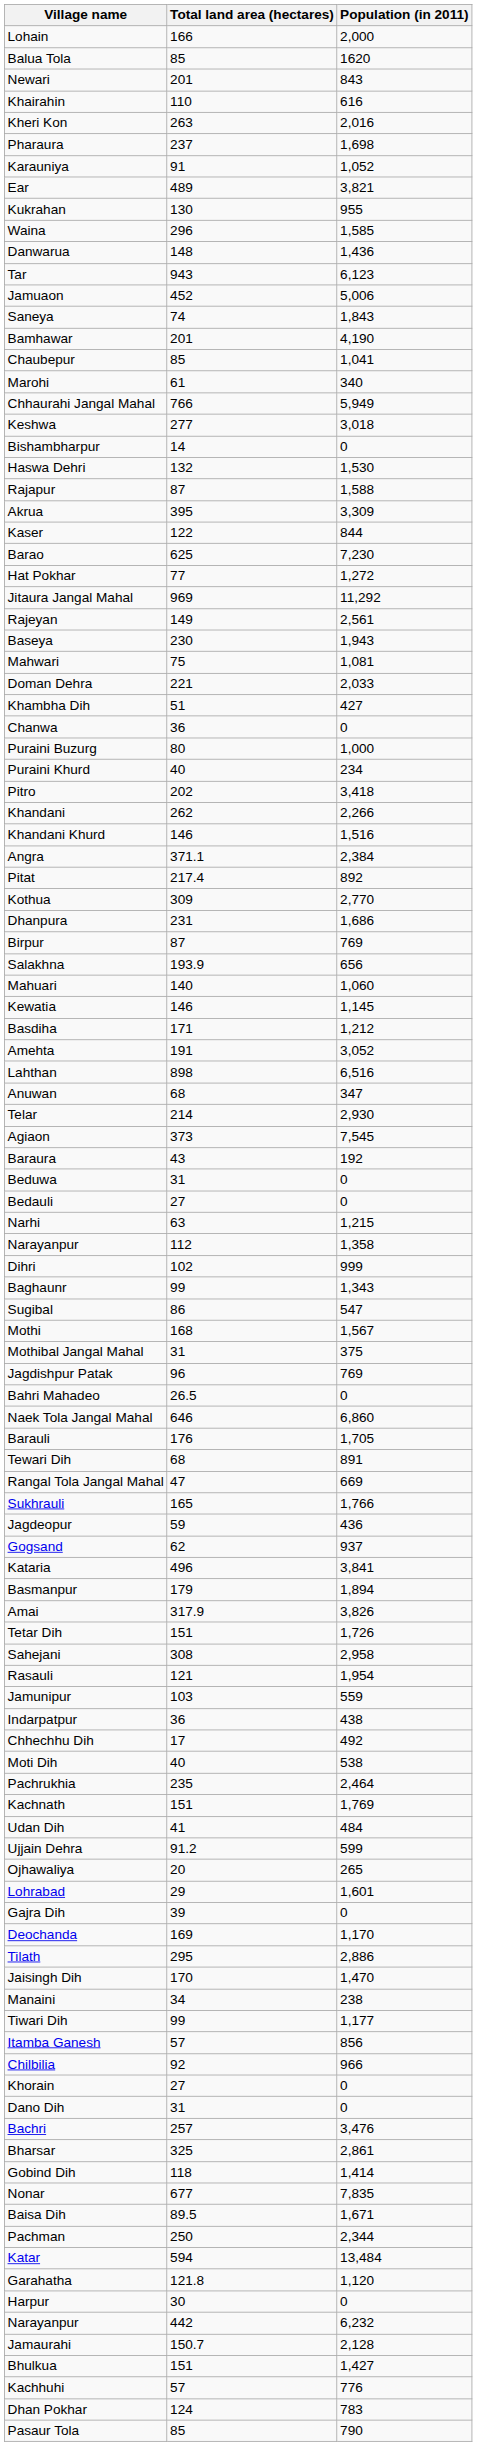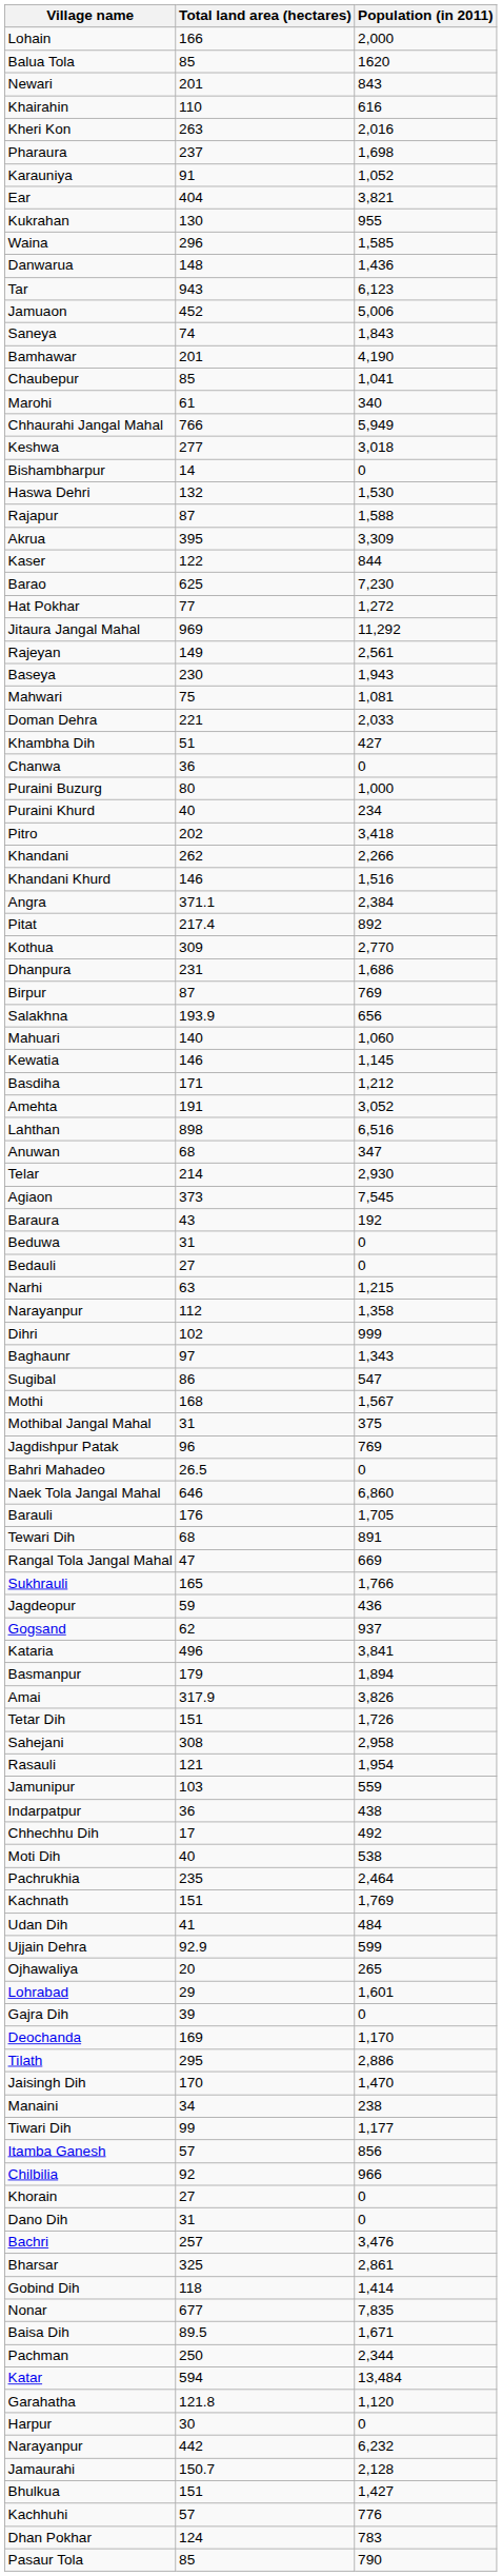 <table class="wikitable sortable">
 <tr>
 <th>Village name</th>
 <th>Total land area (hectares)</th>
 <th>Population (in 2011)</th>
 </tr>
 <tr>
 <td>Lohain</td>
 <td>166</td>
 <td>2,000</td>
 </tr>
 <tr>
 <td>Balua Tola</td>
 <td>85</td>
 <td>1620</td>
 </tr>
 <tr>
 <td>Newari</td>
 <td>201</td>
 <td>843</td>
 </tr>
 <tr>
 <td>Khairahin</td>
 <td>110</td>
 <td>616</td>
 </tr>
 <tr>
 <td>Kheri Kon</td>
 <td>263</td>
 <td>2,016</td>
 </tr>
 <tr>
 <td>Pharaura</td>
 <td>237</td>
 <td>1,698</td>
 </tr>
 <tr>
 <td>Karauniya</td>
 <td>91</td>
 <td>1,052</td>
 </tr>
 <tr>
 <td>Ear</td>
-<td>489</td>
+<td>404</td>
 <td>3,821</td>
 </tr>
 <tr>
 <td>Kukrahan</td>
 <td>130</td>
 <td>955</td>
 </tr>
 <tr>
 <td>Waina</td>
 <td>296</td>
 <td>1,585</td>
 </tr>
 <tr>
 <td>Danwarua</td>
 <td>148</td>
 <td>1,436</td>
 </tr>
 <tr>
 <td>Tar</td>
 <td>943</td>
 <td>6,123</td>
 </tr>
 <tr>
 <td>Jamuaon</td>
 <td>452</td>
 <td>5,006</td>
 </tr>
 <tr>
 <td>Saneya</td>
 <td>74</td>
 <td>1,843</td>
 </tr>
 <tr>
 <td>Bamhawar</td>
 <td>201</td>
 <td>4,190</td>
 </tr>
 <tr>
 <td>Chaubepur</td>
 <td>85</td>
 <td>1,041</td>
 </tr>
 <tr>
 <td>Marohi</td>
 <td>61</td>
 <td>340</td>
 </tr>
 <tr>
 <td>Chhaurahi Jangal Mahal</td>
 <td>766</td>
 <td>5,949</td>
 </tr>
 <tr>
 <td>Keshwa</td>
 <td>277</td>
 <td>3,018</td>
 </tr>
 <tr>
 <td>Bishambharpur</td>
 <td>14</td>
 <td>0</td>
 </tr>
 <tr>
 <td>Haswa Dehri</td>
 <td>132</td>
 <td>1,530</td>
 </tr>
 <tr>
 <td>Rajapur</td>
 <td>87</td>
 <td>1,588</td>
 </tr>
 <tr>
 <td>Akrua</td>
 <td>395</td>
 <td>3,309</td>
 </tr>
 <tr>
 <td>Kaser</td>
 <td>122</td>
 <td>844</td>
 </tr>
 <tr>
 <td>Barao</td>
 <td>625</td>
 <td>7,230</td>
 </tr>
 <tr>
 <td>Hat Pokhar</td>
 <td>77</td>
 <td>1,272</td>
 </tr>
 <tr>
 <td>Jitaura Jangal Mahal</td>
 <td>969</td>
 <td>11,292</td>
 </tr>
 <tr>
 <td>Rajeyan</td>
 <td>149</td>
 <td>2,561</td>
 </tr>
 <tr>
 <td>Baseya</td>
 <td>230</td>
 <td>1,943</td>
 </tr>
 <tr>
 <td>Mahwari</td>
 <td>75</td>
 <td>1,081</td>
 </tr>
 <tr>
 <td>Doman Dehra</td>
 <td>221</td>
 <td>2,033</td>
 </tr>
 <tr>
 <td>Khambha Dih</td>
 <td>51</td>
 <td>427</td>
 </tr>
 <tr>
 <td>Chanwa</td>
 <td>36</td>
 <td>0</td>
 </tr>
 <tr>
 <td>Puraini Buzurg</td>
 <td>80</td>
 <td>1,000</td>
 </tr>
 <tr>
 <td>Puraini Khurd</td>
 <td>40</td>
 <td>234</td>
 </tr>
 <tr>
 <td>Pitro</td>
 <td>202</td>
 <td>3,418</td>
 </tr>
 <tr>
 <td>Khandani</td>
 <td>262</td>
 <td>2,266</td>
 </tr>
 <tr>
 <td>Khandani Khurd</td>
 <td>146</td>
 <td>1,516</td>
 </tr>
 <tr>
 <td>Angra</td>
 <td>371.1</td>
 <td>2,384</td>
 </tr>
 <tr>
 <td>Pitat</td>
 <td>217.4</td>
 <td>892</td>
 </tr>
 <tr>
 <td>Kothua</td>
 <td>309</td>
 <td>2,770</td>
 </tr>
 <tr>
 <td>Dhanpura</td>
 <td>231</td>
 <td>1,686</td>
 </tr>
 <tr>
 <td>Birpur</td>
 <td>87</td>
 <td>769</td>
 </tr>
 <tr>
 <td>Salakhna</td>
 <td>193.9</td>
 <td>656</td>
 </tr>
 <tr>
 <td>Mahuari</td>
 <td>140</td>
 <td>1,060</td>
 </tr>
 <tr>
 <td>Kewatia</td>
 <td>146</td>
 <td>1,145</td>
 </tr>
 <tr>
 <td>Basdiha</td>
 <td>171</td>
 <td>1,212</td>
 </tr>
 <tr>
 <td>Amehta</td>
 <td>191</td>
 <td>3,052</td>
 </tr>
 <tr>
 <td>Lahthan</td>
 <td>898</td>
 <td>6,516</td>
 </tr>
 <tr>
 <td>Anuwan</td>
 <td>68</td>
 <td>347</td>
 </tr>
 <tr>
 <td>Telar</td>
 <td>214</td>
 <td>2,930</td>
 </tr>
 <tr>
 <td>Agiaon</td>
 <td>373</td>
 <td>7,545</td>
 </tr>
 <tr>
 <td>Baraura</td>
 <td>43</td>
 <td>192</td>
 </tr>
 <tr>
 <td>Beduwa</td>
 <td>31</td>
 <td>0</td>
 </tr>
 <tr>
 <td>Bedauli</td>
 <td>27</td>
 <td>0</td>
 </tr>
 <tr>
 <td>Narhi</td>
 <td>63</td>
 <td>1,215</td>
 </tr>
 <tr>
 <td>Narayanpur</td>
 <td>112</td>
 <td>1,358</td>
 </tr>
 <tr>
 <td>Dihri</td>
 <td>102</td>
 <td>999</td>
 </tr>
 <tr>
 <td>Baghaunr</td>
-<td>99</td>
+<td>97</td>
 <td>1,343</td>
 </tr>
 <tr>
 <td>Sugibal</td>
 <td>86</td>
 <td>547</td>
 </tr>
 <tr>
 <td>Mothi</td>
 <td>168</td>
 <td>1,567</td>
 </tr>
 <tr>
 <td>Mothibal Jangal Mahal</td>
 <td>31</td>
 <td>375</td>
 </tr>
 <tr>
 <td>Jagdishpur Patak</td>
 <td>96</td>
 <td>769</td>
 </tr>
 <tr>
 <td>Bahri Mahadeo</td>
 <td>26.5</td>
 <td>0</td>
 </tr>
 <tr>
 <td>Naek Tola Jangal Mahal</td>
 <td>646</td>
 <td>6,860</td>
 </tr>
 <tr>
 <td>Barauli</td>
 <td>176</td>
 <td>1,705</td>
 </tr>
 <tr>
 <td>Tewari Dih</td>
 <td>68</td>
 <td>891</td>
 </tr>
 <tr>
 <td>Rangal Tola Jangal Mahal</td>
 <td>47</td>
 <td>669</td>
 </tr>
 <tr>
 <td><a href='#'>Sukhrauli</a></td>
 <td>165</td>
 <td>1,766</td>
 </tr>
 <tr>
 <td>Jagdeopur</td>
 <td>59</td>
 <td>436</td>
 </tr>
 <tr>
 <td><a href='#'>Gogsand</a></td>
 <td>62</td>
 <td>937</td>
 </tr>
 <tr>
 <td>Kataria</td>
 <td>496</td>
 <td>3,841</td>
 </tr>
 <tr>
 <td>Basmanpur</td>
 <td>179</td>
 <td>1,894</td>
 </tr>
 <tr>
 <td>Amai</td>
 <td>317.9</td>
 <td>3,826</td>
 </tr>
 <tr>
 <td>Tetar Dih</td>
 <td>151</td>
 <td>1,726</td>
 </tr>
 <tr>
 <td>Sahejani</td>
 <td>308</td>
 <td>2,958</td>
 </tr>
 <tr>
 <td>Rasauli</td>
 <td>121</td>
 <td>1,954</td>
 </tr>
 <tr>
 <td>Jamunipur</td>
 <td>103</td>
 <td>559</td>
 </tr>
 <tr>
 <td>Indarpatpur</td>
 <td>36</td>
 <td>438</td>
 </tr>
 <tr>
 <td>Chhechhu Dih</td>
 <td>17</td>
 <td>492</td>
 </tr>
 <tr>
 <td>Moti Dih</td>
 <td>40</td>
 <td>538</td>
 </tr>
 <tr>
 <td>Pachrukhia</td>
 <td>235</td>
 <td>2,464</td>
 </tr>
 <tr>
 <td>Kachnath</td>
 <td>151</td>
 <td>1,769</td>
 </tr>
 <tr>
 <td>Udan Dih</td>
 <td>41</td>
 <td>484</td>
 </tr>
 <tr>
 <td>Ujjain Dehra</td>
-<td>91.2</td>
+<td>92.9</td>
 <td>599</td>
 </tr>
 <tr>
 <td>Ojhawaliya</td>
 <td>20</td>
 <td>265</td>
 </tr>
 <tr>
 <td><a href='#'>Lohrabad</a></td>
 <td>29</td>
 <td>1,601</td>
 </tr>
 <tr>
 <td>Gajra Dih</td>
 <td>39</td>
 <td>0</td>
 </tr>
 <tr>
 <td><a href='#'>Deochanda</a></td>
 <td>169</td>
 <td>1,170</td>
 </tr>
 <tr>
 <td><a href='#'>Tilath</a></td>
 <td>295</td>
 <td>2,886</td>
 </tr>
 <tr>
 <td>Jaisingh Dih</td>
 <td>170</td>
 <td>1,470</td>
 </tr>
 <tr>
 <td>Manaini</td>
 <td>34</td>
 <td>238</td>
 </tr>
 <tr>
 <td>Tiwari Dih</td>
 <td>99</td>
 <td>1,177</td>
 </tr>
 <tr>
 <td><a href='#'>Itamba Ganesh</a></td>
 <td>57</td>
 <td>856</td>
 </tr>
 <tr>
 <td><a href='#'>Chilbilia</a></td>
 <td>92</td>
 <td>966</td>
 </tr>
 <tr>
 <td>Khorain</td>
 <td>27</td>
 <td>0</td>
 </tr>
 <tr>
 <td>Dano Dih</td>
 <td>31</td>
 <td>0</td>
 </tr>
 <tr>
 <td><a href='#'>Bachri</a></td>
 <td>257</td>
 <td>3,476</td>
 </tr>
 <tr>
 <td>Bharsar</td>
 <td>325</td>
 <td>2,861</td>
 </tr>
 <tr>
 <td>Gobind Dih</td>
 <td>118</td>
 <td>1,414</td>
 </tr>
 <tr>
 <td>Nonar</td>
 <td>677</td>
 <td>7,835</td>
 </tr>
 <tr>
 <td>Baisa Dih</td>
 <td>89.5</td>
 <td>1,671</td>
 </tr>
 <tr>
 <td>Pachman</td>
 <td>250</td>
 <td>2,344</td>
 </tr>
 <tr>
 <td><a href='#'>Katar</a></td>
 <td>594</td>
 <td>13,484</td>
 </tr>
 <tr>
 <td>Garahatha</td>
 <td>121.8</td>
 <td>1,120</td>
 </tr>
 <tr>
 <td>Harpur</td>
 <td>30</td>
 <td>0</td>
 </tr>
 <tr>
 <td>Narayanpur</td>
 <td>442</td>
 <td>6,232</td>
 </tr>
 <tr>
 <td>Jamaurahi</td>
 <td>150.7</td>
 <td>2,128</td>
 </tr>
 <tr>
 <td>Bhulkua</td>
 <td>151</td>
 <td>1,427</td>
 </tr>
 <tr>
 <td>Kachhuhi</td>
 <td>57</td>
 <td>776</td>
 </tr>
 <tr>
 <td>Dhan Pokhar</td>
 <td>124</td>
 <td>783</td>
 </tr>
 <tr>
 <td>Pasaur Tola</td>
 <td>85</td>
 <td>790</td>
 </tr>
 </table>
